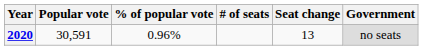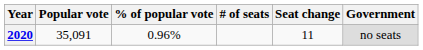 <table class="wikitable" style="text-align:center">
 <tr>
 <th>Year</th>
 <th>Popular vote</th>
 <th>% of popular vote</th>
 <th># of seats</th>
 <th>Seat change</th>
 <th rowspan="1">Government</th>
 </tr>
 <tr>
 <th><a href='#'>2020</a></th>
-<td>30,591</td>
+<td>35,091</td>
 <td>0.96%</td>
 <td></td>
-<td> 13</td>
+<td> 11</td>
 <td style="background:#ddd;">no seats</td>
 </tr>
 </table>
